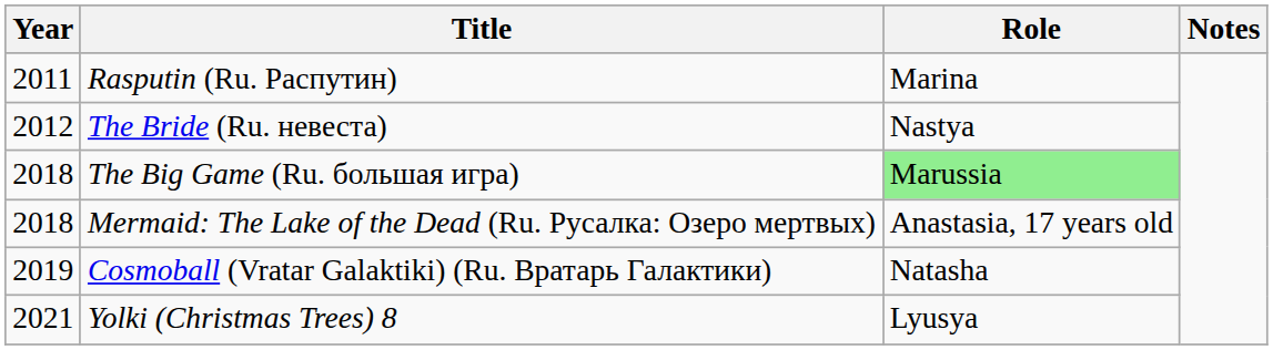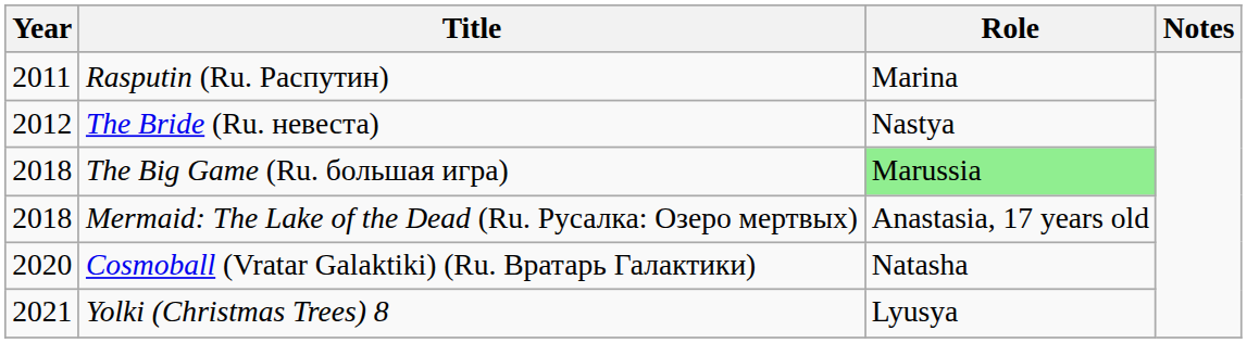 <table class="wikitable sortable">
 <tr>
 <th>Year</th>
 <th>Title</th>
 <th>Role</th>
 <th>Notes</th>
 </tr>
 <tr>
 <td>2011</td>
 <td><em>Rasputin</em> (Ru. Распутин)</td>
 <td>Marina</td>
 </tr>
 <tr>
 <td>2012</td>
 <td><em><a href='#'>The Bride</a> </em>  (Ru. невеста)</td>
 <td>Nastya</td>
 </tr>
 <tr>
 <td>2018</td>
 <td><em> The Big Game </em> (Ru. большая игра)</td>
 <td style="background: lightgreen;">Marussia</td>
 </tr>
 <tr>
 <td>2018</td>
 <td><em>Mermaid: The Lake of the Dead </em> (Ru. Русалка: Озеро мертвых)</td>
 <td>Anastasia, 17 years old</td>
 </tr>
 <tr>
-<td>2019</td>
+<td>2020</td>
 <td><em><a href='#'>Cosmoball</a></em>  (Vratar Galaktiki) (Ru. Вратарь Галактики)</td>
 <td>Natasha</td>
 </tr>
 <tr>
 <td>2021</td>
 <td><em>Yolki (Christmas Trees) 8 </em></td>
 <td>Lyusya</td>
 </tr>
 </table>
